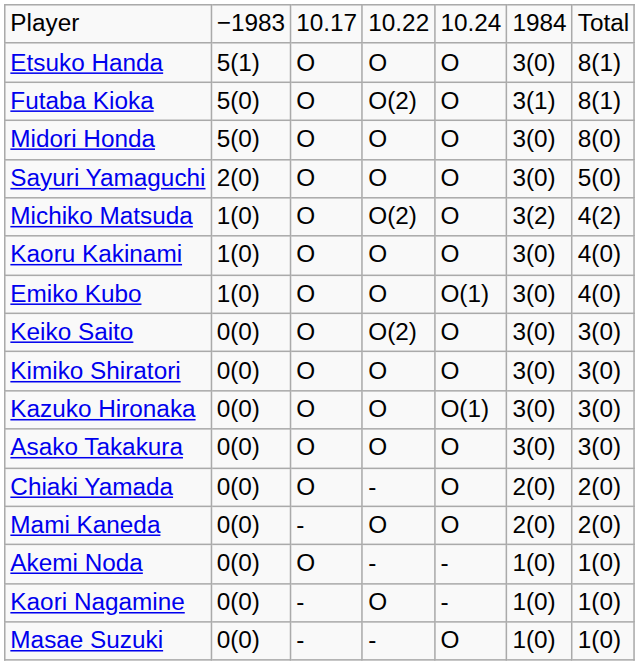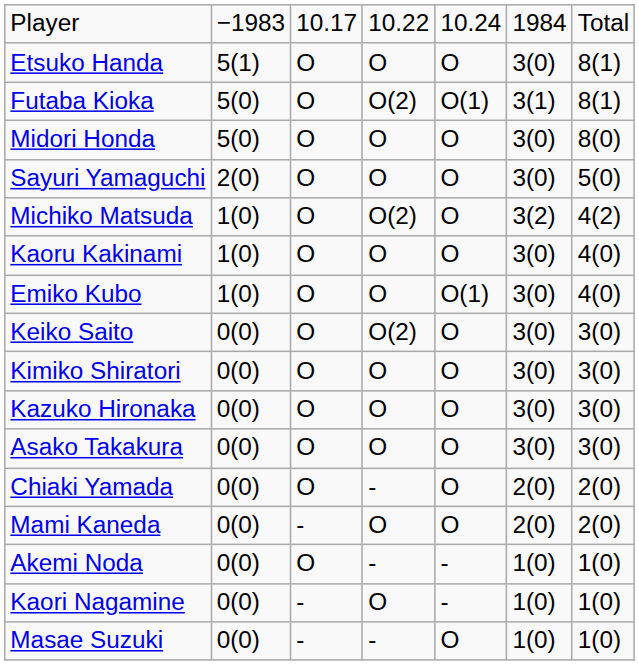 <table class="wikitable" style="text-align:left;">
 <tr>
 <td>Player</td>
 <td>−1983</td>
 <td>10.17</td>
 <td>10.22</td>
 <td>10.24</td>
 <td>1984</td>
 <td>Total</td>
 </tr>
 <tr>
 <td><a href='#'>Etsuko Handa</a></td>
 <td>5(1)</td>
 <td>O</td>
 <td>O</td>
 <td>O</td>
 <td>3(0)</td>
 <td>8(1)</td>
 </tr>
 <tr>
 <td><a href='#'>Futaba Kioka</a></td>
 <td>5(0)</td>
 <td>O</td>
 <td>O(2)</td>
-<td>O</td>
+<td>O(1)</td>
 <td>3(1)</td>
 <td>8(1)</td>
 </tr>
 <tr>
 <td><a href='#'>Midori Honda</a></td>
 <td>5(0)</td>
 <td>O</td>
 <td>O</td>
 <td>O</td>
 <td>3(0)</td>
 <td>8(0)</td>
 </tr>
 <tr>
 <td><a href='#'>Sayuri Yamaguchi</a></td>
 <td>2(0)</td>
 <td>O</td>
 <td>O</td>
 <td>O</td>
 <td>3(0)</td>
 <td>5(0)</td>
 </tr>
 <tr>
 <td><a href='#'>Michiko Matsuda</a></td>
 <td>1(0)</td>
 <td>O</td>
 <td>O(2)</td>
 <td>O</td>
 <td>3(2)</td>
 <td>4(2)</td>
 </tr>
 <tr>
 <td><a href='#'>Kaoru Kakinami</a></td>
 <td>1(0)</td>
 <td>O</td>
 <td>O</td>
 <td>O</td>
 <td>3(0)</td>
 <td>4(0)</td>
 </tr>
 <tr>
 <td><a href='#'>Emiko Kubo</a></td>
 <td>1(0)</td>
 <td>O</td>
 <td>O</td>
 <td>O(1)</td>
 <td>3(0)</td>
 <td>4(0)</td>
 </tr>
 <tr>
 <td><a href='#'>Keiko Saito</a></td>
 <td>0(0)</td>
 <td>O</td>
 <td>O(2)</td>
 <td>O</td>
 <td>3(0)</td>
 <td>3(0)</td>
 </tr>
 <tr>
 <td><a href='#'>Kimiko Shiratori</a></td>
 <td>0(0)</td>
 <td>O</td>
 <td>O</td>
 <td>O</td>
 <td>3(0)</td>
 <td>3(0)</td>
 </tr>
 <tr>
 <td><a href='#'>Kazuko Hironaka</a></td>
 <td>0(0)</td>
 <td>O</td>
 <td>O</td>
-<td>O(1)</td>
+<td>O</td>
 <td>3(0)</td>
 <td>3(0)</td>
 </tr>
 <tr>
 <td><a href='#'>Asako Takakura</a></td>
 <td>0(0)</td>
 <td>O</td>
 <td>O</td>
 <td>O</td>
 <td>3(0)</td>
 <td>3(0)</td>
 </tr>
 <tr>
 <td><a href='#'>Chiaki Yamada</a></td>
 <td>0(0)</td>
 <td>O</td>
 <td>-</td>
 <td>O</td>
 <td>2(0)</td>
 <td>2(0)</td>
 </tr>
 <tr>
 <td><a href='#'>Mami Kaneda</a></td>
 <td>0(0)</td>
 <td>-</td>
 <td>O</td>
 <td>O</td>
 <td>2(0)</td>
 <td>2(0)</td>
 </tr>
 <tr>
 <td><a href='#'>Akemi Noda</a></td>
 <td>0(0)</td>
 <td>O</td>
 <td>-</td>
 <td>-</td>
 <td>1(0)</td>
 <td>1(0)</td>
 </tr>
 <tr>
 <td><a href='#'>Kaori Nagamine</a></td>
 <td>0(0)</td>
 <td>-</td>
 <td>O</td>
 <td>-</td>
 <td>1(0)</td>
 <td>1(0)</td>
 </tr>
 <tr>
 <td><a href='#'>Masae Suzuki</a></td>
 <td>0(0)</td>
 <td>-</td>
 <td>-</td>
 <td>O</td>
 <td>1(0)</td>
 <td>1(0)</td>
 </tr>
 </table>
